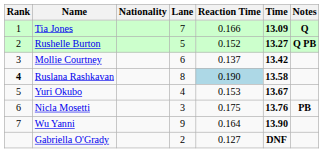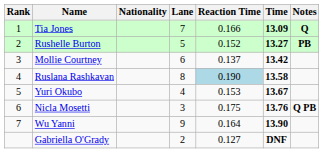 <table class="wikitable sortable" style="text-align:center">
 <tr>
 <th>Rank</th>
 <th>Name</th>
 <th>Nationality</th>
 <th>Lane</th>
 <th>Reaction Time</th>
 <th>Time</th>
 <th>Notes</th>
 </tr>
 <tr bgcolor=ccffcc>
 <td>1</td>
 <td align=left><a href='#'>Tia Jones</a></td>
 <td align=left></td>
 <td>7</td>
 <td>0.166</td>
 <td><strong>13.09</strong></td>
 <td><strong>Q</strong></td>
 </tr>
 <tr bgcolor=ccffcc>
 <td>2</td>
 <td align=left><a href='#'>Rushelle Burton</a></td>
 <td align=left></td>
 <td>5</td>
 <td>0.152</td>
 <td><strong>13.27</strong></td>
-<td><strong>Q PB</strong></td>
+<td><strong>PB</strong></td>
 </tr>
 <tr>
 <td>3</td>
 <td align=left><a href='#'>Mollie Courtney</a></td>
 <td align=left></td>
 <td>6</td>
 <td>0.137</td>
 <td><strong>13.42</strong></td>
 <td></td>
 </tr>
 <tr>
-<td><strong>4</strong></td>
+<td>4</td>
 <td align=left><a href='#'>Ruslana Rashkavan</a></td>
 <td align=left></td>
 <td>8</td>
 <td style="background: lightblue;">0.190</td>
 <td><strong>13.58</strong></td>
 <td></td>
 </tr>
 <tr>
 <td>5</td>
 <td align=left><a href='#'>Yuri Okubo</a></td>
 <td align=left></td>
 <td>4</td>
 <td>0.153</td>
 <td><strong>13.67</strong></td>
 <td></td>
 </tr>
 <tr>
 <td>6</td>
 <td align=left><a href='#'>Nicla Mosetti</a></td>
 <td align=left></td>
 <td>3</td>
 <td>0.175</td>
 <td><strong>13.76</strong></td>
-<td><strong>PB</strong></td>
+<td><strong>Q PB</strong></td>
 </tr>
 <tr>
 <td>7</td>
 <td align=left><a href='#'>Wu Yanni</a></td>
 <td align=left></td>
 <td>9</td>
 <td>0.164</td>
 <td><strong>13.90</strong></td>
 <td></td>
 </tr>
 <tr>
 <td></td>
 <td align=left><a href='#'>Gabriella O'Grady</a></td>
 <td align=left></td>
 <td>2</td>
 <td>0.127</td>
 <td><strong>DNF</strong></td>
 <td></td>
 </tr>
 </table>
